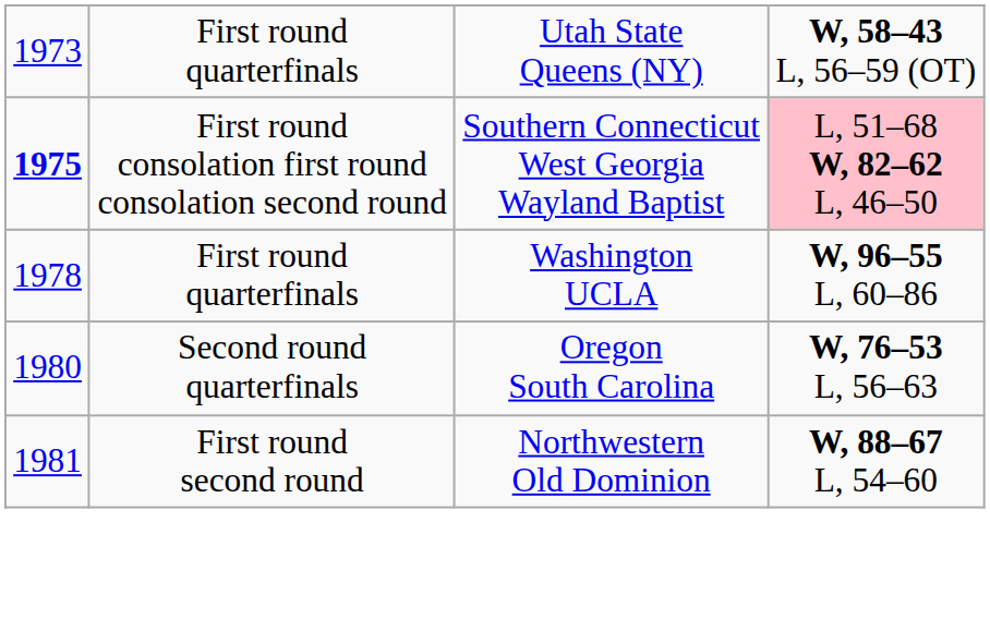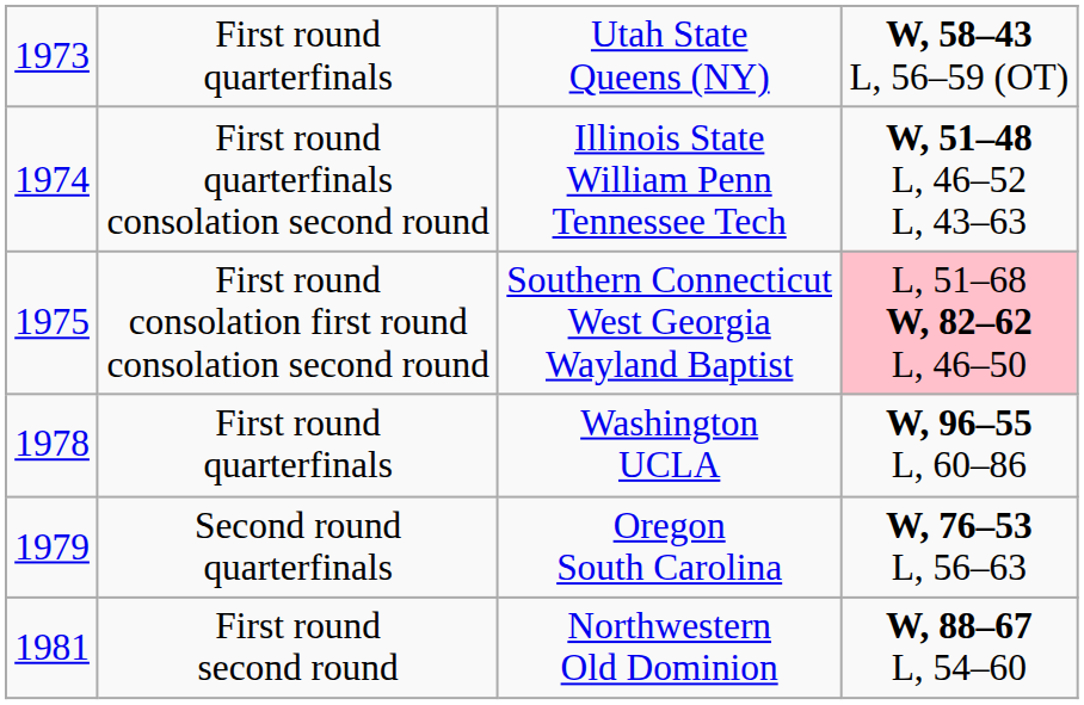 <table class="wikitable">
 <tr align="center">
 <td><a href='#'>1973</a></td>
 <td>First round<br>quarterfinals</td>
 <td><a href='#'>Utah State</a><br><a href='#'>Queens (NY)</a></td>
 <td><strong>W, 58–43</strong><br>L, 56–59 (OT)</td>
 </tr>
 <tr align="center">
-<td><strong><a href='#'>1975</a></strong></td>
+<td><a href='#'>1974</a></td>
+<td>First round<br>quarterfinals<br>consolation second round</td>
+<td><a href='#'>Illinois State</a><br><a href='#'>William Penn</a><br><a href='#'>Tennessee Tech</a></td>
+<td><strong>W, 51–48</strong><br>L, 46–52<br>L, 43–63</td>
+</tr>
+<tr align="center">
+<td><a href='#'>1975</a></td>
 <td>First round<br>consolation first round<br>consolation second round</td>
 <td><a href='#'>Southern Connecticut</a><br><a href='#'>West Georgia</a><br><a href='#'>Wayland Baptist</a></td>
 <td style="background: pink;">L, 51–68<br><strong>W, 82–62</strong><br>L, 46–50</td>
 </tr>
 <tr align="center">
 <td><a href='#'>1978</a></td>
 <td>First round<br>quarterfinals</td>
 <td><a href='#'>Washington</a><br><a href='#'>UCLA</a></td>
 <td><strong>W, 96–55</strong><br>L, 60–86</td>
 </tr>
 <tr align="center">
-<td><a href='#'>1980</a></td>
+<td><a href='#'>1979</a></td>
 <td>Second round<br>quarterfinals</td>
 <td><a href='#'>Oregon</a><br><a href='#'>South Carolina</a></td>
 <td><strong>W, 76–53</strong><br>L, 56–63</td>
 </tr>
 <tr align="center">
 <td><a href='#'>1981</a></td>
 <td>First round<br>second round</td>
 <td><a href='#'>Northwestern</a><br><a href='#'>Old Dominion</a></td>
 <td><strong>W, 88–67</strong><br>L, 54–60</td>
 </tr>
 </table>
